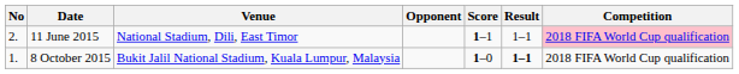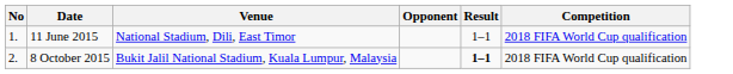 <table class="wikitable" style="font-size:85%;">
 <tr>
 <th>No</th>
 <th>Date</th>
 <th>Venue</th>
 <th>Opponent</th>
-<th>Score</th>
 <th>Result</th>
 <th>Competition</th>
 </tr>
 <tr>
-<td>2.</td>
+<td>1.</td>
 <td>11 June 2015</td>
 <td><a href='#'>National Stadium</a>, <a href='#'>Dili</a>, <a href='#'>East Timor</a></td>
 <td></td>
-<td align=center><strong>1</strong>–1</td>
 <td align=center>1–1</td>
-<td style="background: pink;"><a href='#'>2018 FIFA World Cup qualification</a></td>
+<td><a href='#'>2018 FIFA World Cup qualification</a></td>
 </tr>
 <tr>
-<td>1.</td>
+<td>2.</td>
 <td>8 October 2015</td>
 <td><a href='#'>Bukit Jalil National Stadium</a>, <a href='#'>Kuala Lumpur</a>, <a href='#'>Malaysia</a></td>
 <td></td>
-<td align=center><strong>1</strong>–0</td>
 <td align=center><strong>1–1</strong></td>
 <td>2018 FIFA World Cup qualification</td>
 </tr>
 </table>
